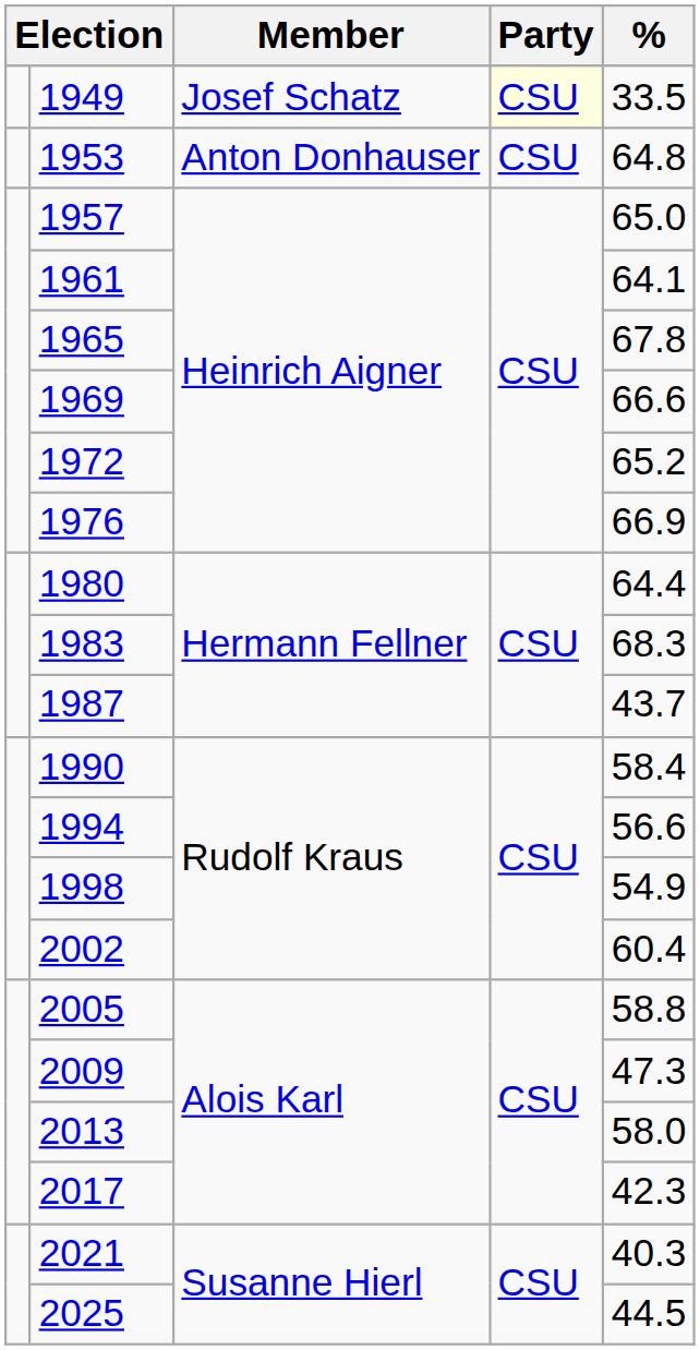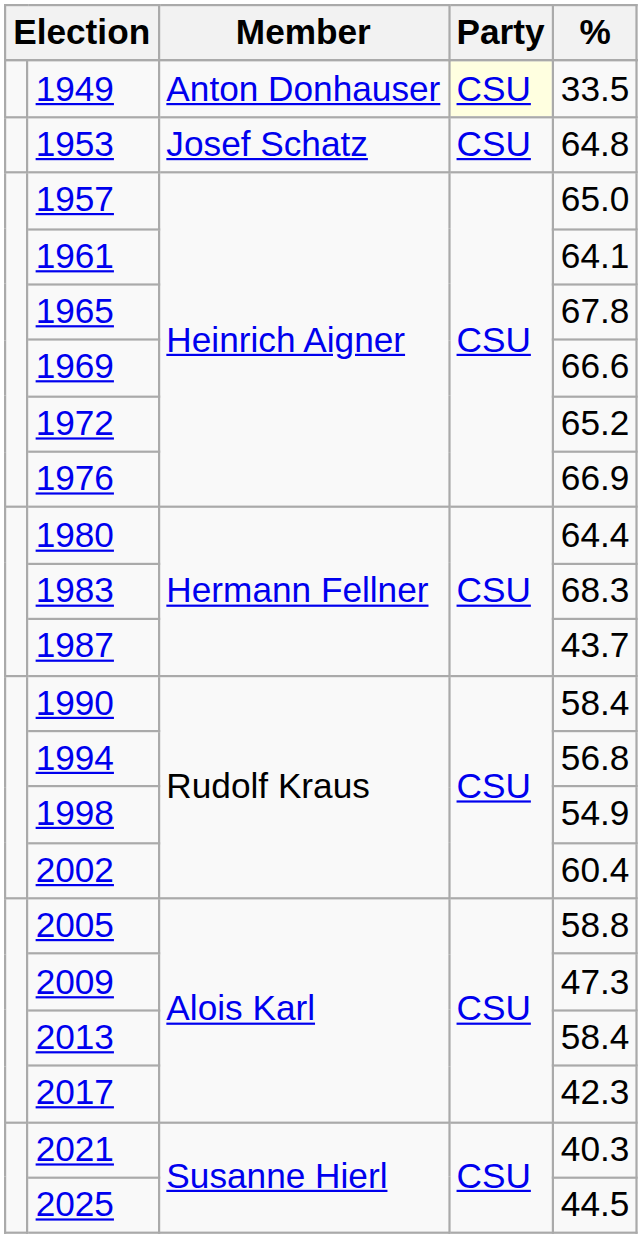 <table class=wikitable>
 <tr>
 <th colspan=2>Election</th>
 <th>Member</th>
 <th>Party</th>
 <th>%</th>
 </tr>
 <tr>
 </tr>
 <tr>
 <td bgcolor=></td>
 <td><a href='#'>1949</a></td>
-<td><a href='#'>Josef Schatz</a></td>
+<td><a href='#'>Anton Donhauser</a></td>
 <td style="background: lightyellow;"><a href='#'>CSU</a></td>
 <td align=right>33.5</td>
 </tr>
 <tr>
 <td bgcolor=></td>
 <td><a href='#'>1953</a></td>
-<td><a href='#'>Anton Donhauser</a></td>
+<td><a href='#'>Josef Schatz</a></td>
 <td><a href='#'>CSU</a></td>
 <td align=right>64.8</td>
 </tr>
 <tr>
 <td rowspan=6 bgcolor=></td>
 <td><a href='#'>1957</a></td>
 <td rowspan=6><a href='#'>Heinrich Aigner</a></td>
 <td rowspan=6><a href='#'>CSU</a></td>
 <td align=right>65.0</td>
 </tr>
 <tr>
 <td><a href='#'>1961</a></td>
 <td align=right>64.1</td>
 </tr>
 <tr>
 <td><a href='#'>1965</a></td>
 <td align=right>67.8</td>
 </tr>
 <tr>
 <td><a href='#'>1969</a></td>
 <td align=right>66.6</td>
 </tr>
 <tr>
 <td><a href='#'>1972</a></td>
 <td align=right>65.2</td>
 </tr>
 <tr>
 <td><a href='#'>1976</a></td>
 <td align=right>66.9</td>
 </tr>
 <tr>
 <td rowspan=3 bgcolor=></td>
 <td><a href='#'>1980</a></td>
 <td rowspan=3><a href='#'>Hermann Fellner</a></td>
 <td rowspan=3><a href='#'>CSU</a></td>
 <td align=right>64.4</td>
 </tr>
 <tr>
 <td><a href='#'>1983</a></td>
 <td align=right>68.3</td>
 </tr>
 <tr>
 <td><a href='#'>1987</a></td>
 <td align=right>43.7</td>
 </tr>
 <tr>
 <td rowspan=4 bgcolor=></td>
 <td><a href='#'>1990</a></td>
 <td rowspan=4>Rudolf Kraus</td>
 <td rowspan=4><a href='#'>CSU</a></td>
 <td align=right>58.4</td>
 </tr>
 <tr>
 <td><a href='#'>1994</a></td>
-<td align=right>56.6</td>
+<td align=right>56.8</td>
 </tr>
 <tr>
 <td><a href='#'>1998</a></td>
 <td align=right>54.9</td>
 </tr>
 <tr>
 <td><a href='#'>2002</a></td>
 <td align=right>60.4</td>
 </tr>
 <tr>
 <td rowspan=4 bgcolor=></td>
 <td><a href='#'>2005</a></td>
 <td rowspan=4><a href='#'>Alois Karl</a></td>
 <td rowspan=4><a href='#'>CSU</a></td>
 <td align=right>58.8</td>
 </tr>
 <tr>
 <td><a href='#'>2009</a></td>
 <td align=right>47.3</td>
 </tr>
 <tr>
 <td><a href='#'>2013</a></td>
-<td align=right>58.0</td>
+<td align=right>58.4</td>
 </tr>
 <tr>
 <td><a href='#'>2017</a></td>
 <td align=right>42.3</td>
 </tr>
 <tr>
 <td rowspan=2 bgcolor=></td>
 <td><a href='#'>2021</a></td>
 <td rowspan=2><a href='#'>Susanne Hierl</a></td>
 <td rowspan=2><a href='#'>CSU</a></td>
 <td align=right>40.3</td>
 </tr>
 <tr>
 <td><a href='#'>2025</a></td>
 <td align=right>44.5</td>
 </tr>
 </table>
